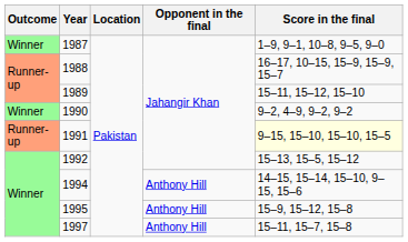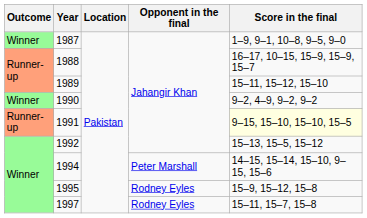 <table class="sortable wikitable">
 <tr>
 <th width="70">Outcome</th>
 <th width="30">Year</th>
 <th width="50">Location</th>
 <th width="150">Opponent in the final</th>
 <th width="200">Score in the final</th>
 </tr>
 <tr>
 <td bgcolor="98FB98">Winner</td>
 <td>1987</td>
 <td rowspan="9"><a href='#'>Pakistan</a></td>
 <td rowspan="6"> <a href='#'>Jahangir Khan</a></td>
 <td>1–9, 9–1, 10–8, 9–5, 9–0</td>
 </tr>
 <tr>
 <td rowspan="2" bgcolor="ffa07a">Runner-up</td>
 <td>1988</td>
 <td>16–17, 10–15, 15–9, 15–9, 15–7</td>
 </tr>
 <tr>
 <td>1989</td>
 <td>15–11, 15–12, 15–10</td>
 </tr>
 <tr>
 <td bgcolor="98FB98">Winner</td>
 <td>1990</td>
 <td>9–2, 4–9, 9–2, 9–2</td>
 </tr>
 <tr>
 <td bgcolor="ffa07a">Runner-up</td>
 <td>1991</td>
 <td style="background: lightyellow;">9–15, 15–10, 15–10, 15–5</td>
 </tr>
 <tr>
 <td rowspan="4" bgcolor="98FB98">Winner</td>
 <td>1992</td>
 <td>15–13, 15–5, 15–12</td>
 </tr>
 <tr>
 <td>1994</td>
-<td> <a href='#'>Anthony Hill</a></td>
+<td> <a href='#'>Peter Marshall</a></td>
 <td>14–15, 15–14, 15–10, 9–15, 15–6</td>
 </tr>
 <tr>
 <td>1995</td>
-<td> <a href='#'>Anthony Hill</a></td>
+<td> <a href='#'>Rodney Eyles</a></td>
 <td>15–9, 15–12, 15–8</td>
 </tr>
 <tr>
 <td>1997</td>
-<td> <a href='#'>Anthony Hill</a></td>
+<td> <a href='#'>Rodney Eyles</a></td>
 <td>15–11, 15–7, 15–8</td>
 </tr>
 </table>
